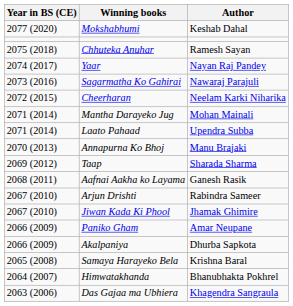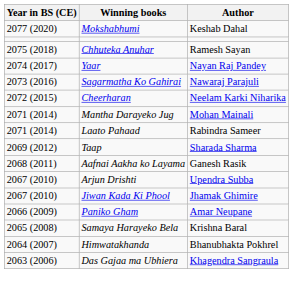 <table class="wikitable">
 <tr>
 <th>Year in BS (CE)</th>
 <th>Winning books</th>
 <th>Author</th>
 </tr>
 <tr>
 <td>2077 (2020)</td>
 <td><em><a href='#'>Mokshabhumi</a></em></td>
 <td>Keshab Dahal</td>
 </tr>
 <tr>
 <td></td>
 <td></td>
 <td></td>
 </tr>
 <tr>
 <td>2075 (2018)</td>
 <td><em><a href='#'>Chhuteka Anuhar</a></em></td>
 <td>Ramesh Sayan</td>
 </tr>
 <tr>
 <td>2074 (2017)</td>
 <td><a href='#'><em>Yaar</em></a></td>
 <td><a href='#'>Nayan Raj Pandey</a></td>
 </tr>
 <tr>
 <td>2073 (2016)</td>
 <td><em><a href='#'>Sagarmatha Ko Gahirai</a></em></td>
 <td><a href='#'>Nawaraj Parajuli</a></td>
 </tr>
 <tr>
 <td>2072 (2015)</td>
 <td><em><a href='#'>Cheerharan</a></em></td>
 <td><a href='#'>Neelam Karki Niharika</a></td>
 </tr>
 <tr>
 <td>2071 (2014)</td>
 <td><em>Mantha Darayeko Jug</em></td>
 <td><a href='#'>Mohan Mainali</a></td>
 </tr>
 <tr>
 <td>2071 (2014)</td>
 <td><em>Laato Pahaad</em></td>
-<td><a href='#'>Upendra Subba</a></td>
-</tr>
-<tr>
-<td>2070 (2013)</td>
-<td><em>Annapurna Ko Bhoj</em></td>
-<td><a href='#'>Manu Brajaki</a></td>
+<td>Rabindra Sameer</td>
 </tr>
 <tr>
 <td>2069 (2012)</td>
 <td><em>Taap</em></td>
 <td><a href='#'>Sharada Sharma</a></td>
 </tr>
 <tr>
 <td>2068 (2011)</td>
 <td><em>Aafnai Aakha ko Layama</em></td>
 <td>Ganesh Rasik</td>
 </tr>
 <tr>
 <td>2067 (2010)</td>
 <td><em>Arjun Drishti</em></td>
-<td>Rabindra Sameer</td>
+<td><a href='#'>Upendra Subba</a></td>
 </tr>
 <tr>
 <td>2067 (2010)</td>
 <td><em><a href='#'>Jiwan Kada Ki Phool</a></em></td>
 <td><a href='#'>Jhamak Ghimire</a></td>
 </tr>
 <tr>
 <td>2066 (2009)</td>
 <td><em><a href='#'>Paniko Gham</a></em></td>
 <td><a href='#'>Amar Neupane</a></td>
-</tr>
-<tr>
-<td>2066 (2009)</td>
-<td><em>Akalpaniya</em></td>
-<td>Dhurba Sapkota</td>
 </tr>
 <tr>
 <td>2065 (2008)</td>
 <td><em>Samaya Harayeko Bela</em></td>
 <td>Krishna Baral</td>
 </tr>
 <tr>
 <td>2064 (2007)</td>
 <td><em>Himwatakhanda</em></td>
 <td>Bhanubhakta Pokhrel</td>
 </tr>
 <tr>
 <td>2063 (2006)</td>
 <td><em>Das Gajaa ma Ubhiera</em></td>
 <td><a href='#'>Khagendra Sangraula</a></td>
 </tr>
 </table>
